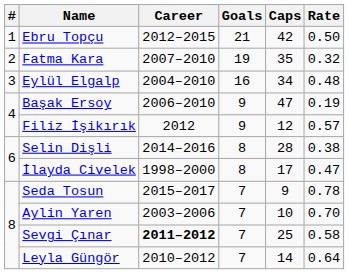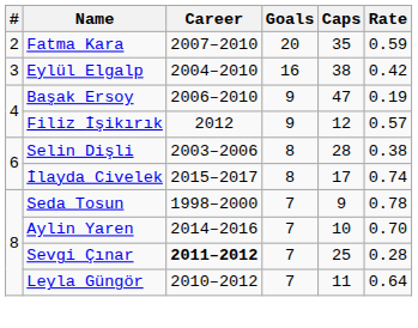 <table class="wikitable sortable" style="text-align: center;">
 <tr>
 <th>#</th>
 <th>Name</th>
 <th>Career</th>
 <th>Goals</th>
 <th>Caps</th>
 <th>Rate</th>
 </tr>
 <tr>
-<td>1</td>
-<td align="left"><a href='#'>Ebru Topçu</a></td>
-<td>2012–2015</td>
-<td>21</td>
-<td>42</td>
-<td>0.50</td>
-</tr>
-<tr>
 <td>2</td>
 <td align="left"><a href='#'>Fatma Kara</a></td>
 <td>2007–2010</td>
-<td>19</td>
+<td>20</td>
 <td>35</td>
-<td>0.32</td>
+<td>0.59</td>
 </tr>
 <tr>
 <td>3</td>
 <td align="left"><a href='#'>Eylül Elgalp</a></td>
 <td>2004–2010</td>
 <td>16</td>
-<td>34</td>
-<td>0.48</td>
+<td>38</td>
+<td>0.42</td>
 </tr>
 <tr>
 <td rowspan=2>4</td>
 <td align="left"><a href='#'>Başak Ersoy</a></td>
 <td>2006–2010</td>
 <td>9</td>
 <td>47</td>
 <td>0.19</td>
 </tr>
 <tr>
 <td align="left"><a href='#'>Filiz İşikırık</a></td>
 <td>2012</td>
 <td>9</td>
 <td>12</td>
 <td>0.57</td>
 </tr>
 <tr>
 <td rowspan=2>6</td>
 <td align="left"><a href='#'>Selin Dişli</a></td>
-<td>2014–2016</td>
+<td>2003–2006</td>
 <td>8</td>
 <td>28</td>
 <td>0.38</td>
 </tr>
 <tr>
 <td align="left"><a href='#'>İlayda Civelek</a></td>
-<td>1998–2000</td>
+<td>2015–2017</td>
 <td>8</td>
 <td>17</td>
-<td>0.47</td>
+<td>0.74</td>
 </tr>
 <tr>
 <td rowspan=4>8</td>
 <td align="left"><a href='#'>Seda Tosun</a></td>
-<td>2015–2017</td>
+<td>1998–2000</td>
 <td>7</td>
 <td>9</td>
 <td>0.78</td>
 </tr>
 <tr>
 <td align="left"><a href='#'>Aylin Yaren</a></td>
-<td>2003–2006</td>
+<td>2014–2016</td>
 <td>7</td>
 <td>10</td>
 <td>0.70</td>
 </tr>
 <tr>
 <td align="left"><a href='#'>Sevgi Çınar</a></td>
 <td><strong>2011–2012</strong></td>
 <td>7</td>
 <td>25</td>
-<td>0.58</td>
+<td>0.28</td>
 </tr>
 <tr>
 <td align="left"><a href='#'>Leyla Güngör</a></td>
 <td>2010–2012</td>
 <td>7</td>
-<td>14</td>
+<td>11</td>
 <td>0.64</td>
 </tr>
 </table>
